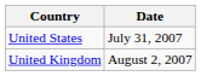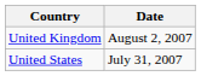 <table class="wikitable">
 <tr>
 <th>Country</th>
 <th>Date</th>
 </tr>
 <tr>
+<td><a href='#'>United Kingdom</a></td>
+<td>August 2, 2007</td>
+</tr>
+<tr>
 <td><a href='#'>United States</a></td>
 <td>July 31, 2007</td>
 </tr>
-<tr>
-<td><a href='#'>United Kingdom</a></td>
-<td>August 2, 2007</td>
-</tr>
 </table>
